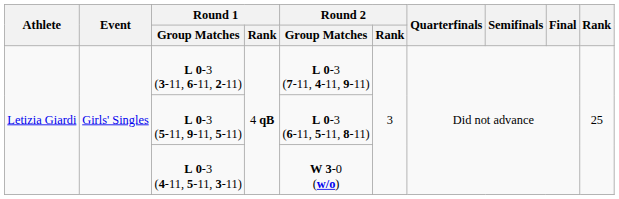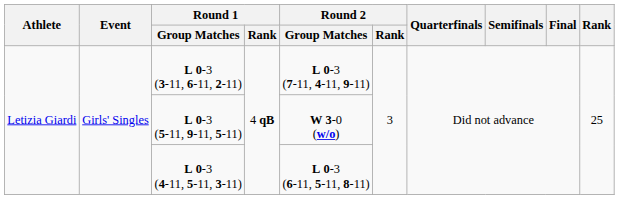 <table class="wikitable" border="1" style="font-size:90%">
 <tr>
 <th rowspan=2>Athlete</th>
 <th rowspan=2>Event</th>
 <th colspan=2>Round 1</th>
 <th colspan=2>Round 2</th>
 <th rowspan=2>Quarterfinals</th>
 <th rowspan=2>Semifinals</th>
 <th rowspan=2>Final</th>
 <th rowspan=2>Rank</th>
 </tr>
 <tr>
 <th>Group Matches</th>
 <th>Rank</th>
 <th>Group Matches</th>
 <th>Rank</th>
 </tr>
 <tr>
 <td rowspan=3><a href='#'>Letizia Giardi</a></td>
 <td rowspan=3><a href='#'>Girls' Singles</a></td>
 <td align=center> <br> <strong>L</strong> <strong>0</strong>-3 <br> (<strong>3</strong>-11, <strong>6</strong>-11, <strong>2</strong>-11)</td>
 <td rowspan=3 align=center>4 <strong>qB</strong></td>
 <td align=center> <br> <strong>L</strong> <strong>0</strong>-3 <br> (<strong>7</strong>-11, <strong>4</strong>-11, <strong>9</strong>-11)</td>
 <td rowspan=3 align=center>3</td>
 <td rowspan=3 colspan=3 align=center>Did not advance</td>
 <td rowspan=3 align=center>25</td>
 </tr>
 <tr>
 <td align=center> <br> <strong>L</strong> <strong>0</strong>-3 <br> (<strong>5</strong>-11, <strong>9</strong>-11, <strong>5</strong>-11)</td>
-<td align=center> <br> <strong>L</strong> <strong>0</strong>-3 <br> (<strong>6</strong>-11, <strong>5</strong>-11, <strong>8</strong>-11)</td>
+<td align=center> <br> <strong>W</strong> <strong>3</strong>-0 <br> (<strong><a href='#'>w/o</a></strong>)</td>
 </tr>
 <tr>
 <td align=center> <br> <strong>L</strong> <strong>0</strong>-3 <br> (<strong>4</strong>-11, <strong>5</strong>-11, <strong>3</strong>-11)</td>
-<td align=center> <br> <strong>W</strong> <strong>3</strong>-0 <br> (<strong><a href='#'>w/o</a></strong>)</td>
+<td align=center> <br> <strong>L</strong> <strong>0</strong>-3 <br> (<strong>6</strong>-11, <strong>5</strong>-11, <strong>8</strong>-11)</td>
 </tr>
 </table>
